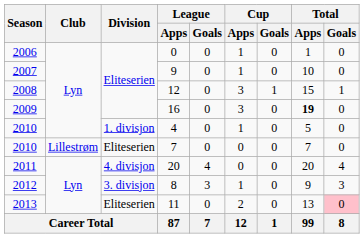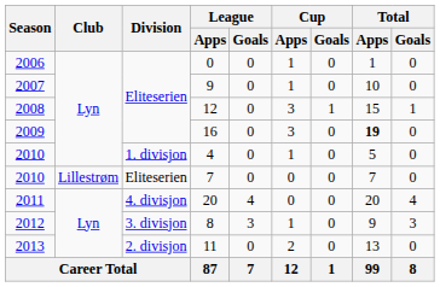 <table class="wikitable" style="text-align: center;">
 <tr>
 <th rowspan="2">Season</th>
 <th rowspan="2">Club</th>
 <th rowspan="2">Division</th>
 <th colspan="2">League</th>
 <th colspan="2">Cup</th>
 <th colspan="2">Total</th>
 </tr>
 <tr>
 <th>Apps</th>
 <th>Goals</th>
 <th>Apps</th>
 <th>Goals</th>
 <th>Apps</th>
 <th>Goals</th>
 </tr>
 <tr>
 <td><a href='#'>2006</a></td>
 <td rowspan="5" valign="center"><a href='#'>Lyn</a></td>
 <td rowspan="4" valign="center"><a href='#'>Eliteserien</a></td>
 <td>0</td>
 <td>0</td>
 <td>1</td>
 <td>0</td>
 <td>1</td>
 <td>0</td>
 </tr>
 <tr>
 <td><a href='#'>2007</a></td>
 <td>9</td>
 <td>0</td>
 <td>1</td>
 <td>0</td>
 <td>10</td>
 <td>0</td>
 </tr>
 <tr>
 <td><a href='#'>2008</a></td>
 <td>12</td>
 <td>0</td>
 <td>3</td>
 <td>1</td>
 <td>15</td>
 <td>1</td>
 </tr>
 <tr>
 <td><a href='#'>2009</a></td>
 <td>16</td>
 <td>0</td>
 <td>3</td>
 <td>0</td>
 <td><strong>19</strong></td>
 <td>0</td>
 </tr>
 <tr>
 <td><a href='#'>2010</a></td>
 <td><a href='#'>1. divisjon</a></td>
 <td>4</td>
 <td>0</td>
 <td>1</td>
 <td>0</td>
 <td>5</td>
 <td>0</td>
 </tr>
 <tr>
 <td><a href='#'>2010</a></td>
 <td rowspan="1" valign="center"><a href='#'>Lillestrøm</a></td>
 <td>Eliteserien</td>
 <td>7</td>
 <td>0</td>
 <td>0</td>
 <td>0</td>
 <td>7</td>
 <td>0</td>
 </tr>
 <tr>
 <td><a href='#'>2011</a></td>
 <td rowspan="3" valign="center"><a href='#'>Lyn</a></td>
 <td><a href='#'>4. divisjon</a></td>
 <td>20</td>
 <td>4</td>
 <td>0</td>
 <td>0</td>
 <td>20</td>
 <td>4</td>
 </tr>
 <tr>
 <td><a href='#'>2012</a></td>
 <td><a href='#'>3. divisjon</a></td>
 <td>8</td>
 <td>3</td>
 <td>1</td>
 <td>0</td>
 <td>9</td>
 <td>3</td>
 </tr>
 <tr>
 <td><a href='#'>2013</a></td>
-<td>Eliteserien</td>
+<td><a href='#'>2. divisjon</a></td>
 <td>11</td>
 <td>0</td>
 <td>2</td>
 <td>0</td>
 <td>13</td>
-<td style="background: pink;">0</td>
+<td>0</td>
 </tr>
 <tr>
 <th colspan="3">Career Total</th>
 <th>87</th>
 <th>7</th>
 <th>12</th>
 <th>1</th>
 <th>99</th>
 <th>8</th>
 </tr>
 </table>
